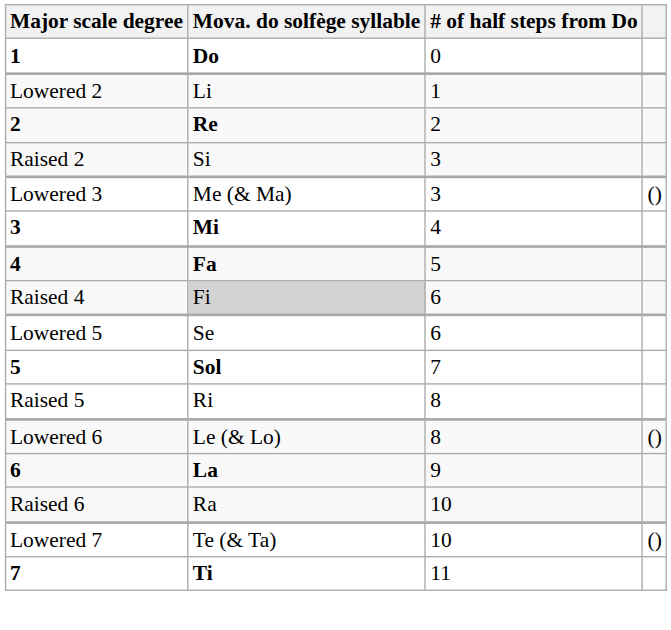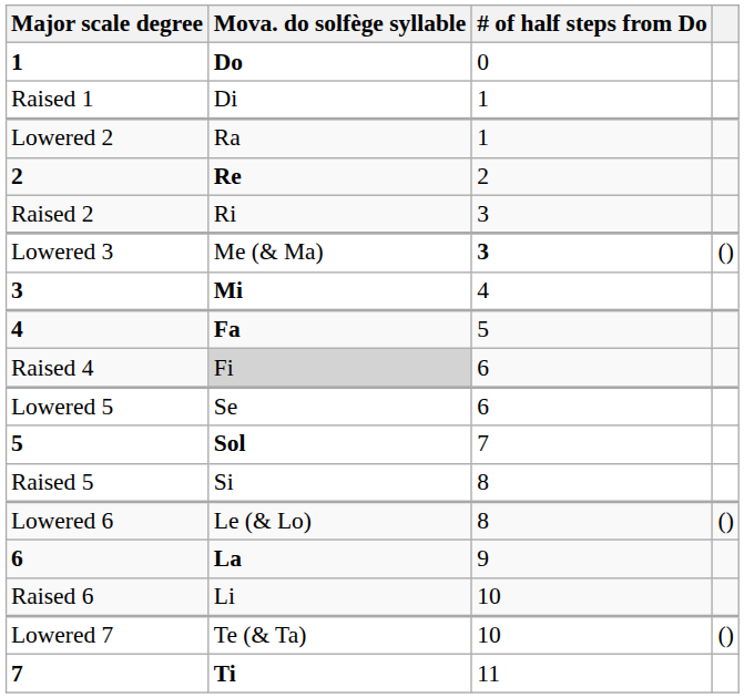 <table style="margin:auto;" class="wikitable">
 <tr>
 <th>Major scale degree</th>
 <th>Mova. do solfège syllable</th>
 <th># of half steps from Do</th>
 <th></th>
 </tr>
 <tr style="background:#fff;">
 <td><strong>1</strong></td>
 <td><strong>Do</strong></td>
 <td>0</td>
 <td></td>
 </tr>
+<tr style="background:#fff;">
+<td>Raised 1</td>
+<td>Di</td>
+<td>1</td>
+<td></td>
+</tr>
 <tr style="border-top:2px solid darkgrey;">
 <td>Lowered 2</td>
-<td>Li</td>
+<td>Ra</td>
 <td>1</td>
 <td></td>
 </tr>
 <tr>
 <td><strong>2</strong></td>
 <td><strong>Re</strong></td>
 <td>2</td>
 <td></td>
 </tr>
 <tr>
 <td>Raised 2</td>
-<td>Si</td>
+<td>Ri</td>
 <td>3</td>
 <td></td>
 </tr>
 <tr style="border-top:2px solid darkgrey; background:#fff;">
 <td>Lowered 3</td>
 <td>Me (& Ma)</td>
-<td>3</td>
+<td><strong>3</strong></td>
 <td> ()</td>
 </tr>
 <tr style="background:#fff;">
 <td><strong>3</strong></td>
 <td><strong>Mi</strong></td>
 <td>4</td>
 <td></td>
 </tr>
 <tr style="border-top:2px solid darkgrey;">
 <td><strong>4</strong></td>
 <td><strong>Fa</strong></td>
 <td>5</td>
 <td></td>
 </tr>
 <tr>
 <td>Raised 4</td>
 <td style="background: lightgrey;">Fi</td>
 <td>6</td>
 <td></td>
 </tr>
 <tr style="border-top:2px solid darkgrey; background:#fff;">
 <td>Lowered 5</td>
 <td>Se</td>
 <td>6</td>
 <td></td>
 </tr>
 <tr style="background:#fff;">
 <td><strong>5</strong></td>
 <td><strong>Sol</strong></td>
 <td>7</td>
 <td></td>
 </tr>
 <tr style="background:#fff;">
 <td>Raised 5</td>
-<td>Ri</td>
+<td>Si</td>
 <td>8</td>
 <td></td>
 </tr>
 <tr style="border-top:2px solid darkgrey;">
 <td>Lowered 6</td>
 <td>Le (& Lo)</td>
 <td>8</td>
 <td> ()</td>
 </tr>
 <tr>
 <td><strong>6</strong></td>
 <td><strong>La</strong></td>
 <td>9</td>
 <td></td>
 </tr>
 <tr>
 <td>Raised 6</td>
-<td>Ra</td>
+<td>Li</td>
 <td>10</td>
 <td></td>
 </tr>
 <tr style="border-top:2px solid darkgrey; background:#fff;">
 <td>Lowered 7</td>
 <td>Te (& Ta)</td>
 <td>10</td>
 <td> ()</td>
 </tr>
 <tr style="background:#fff;">
 <td><strong>7</strong></td>
 <td><strong>Ti</strong></td>
 <td>11</td>
 <td></td>
 </tr>
 </table>
